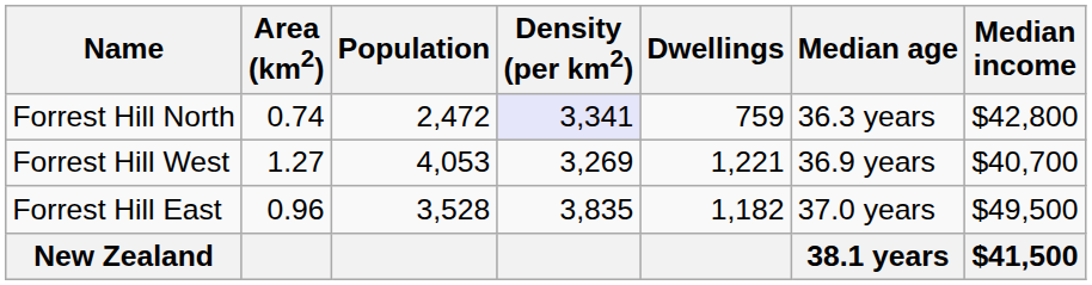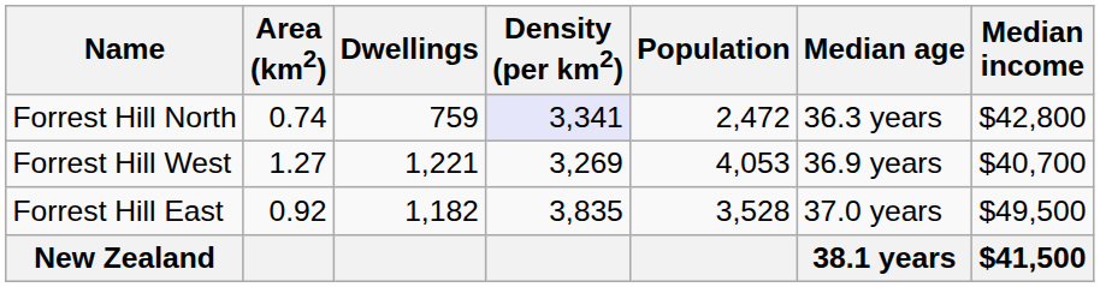 <table class="wikitable">
 <tr>
 <th>Name</th>
 <th>Area<br>(km<sup>2</sup>)</th>
+<th>Dwellings</th>
+<th>Density<br>(per km<sup>2</sup>)</th>
 <th>Population</th>
-<th>Density<br>(per km<sup>2</sup>)</th>
-<th>Dwellings</th>
 <th>Median age</th>
 <th>Median<br>income</th>
 </tr>
 <tr>
 <td>Forrest Hill North</td>
 <td style="text-align:right;">0.74</td>
+<td style="text-align:right;">759</td>
+<td style="background: lavender; text-align:right;">3,341</td>
 <td style="text-align:right;">2,472</td>
-<td style="background: lavender; text-align:right;">3,341</td>
-<td style="text-align:right;">759</td>
 <td>36.3 years</td>
 <td>$42,800</td>
 </tr>
 <tr>
 <td>Forrest Hill West</td>
 <td style="text-align:right;">1.27</td>
+<td style="text-align:right;">1,221</td>
+<td style="text-align:right;">3,269</td>
 <td style="text-align:right;">4,053</td>
-<td style="text-align:right;">3,269</td>
-<td style="text-align:right;">1,221</td>
 <td>36.9 years</td>
 <td>$40,700</td>
 </tr>
 <tr>
 <td>Forrest Hill East</td>
-<td style="text-align:right;">0.96</td>
+<td style="text-align:right;">0.92</td>
+<td style="text-align:right;">1,182</td>
+<td style="text-align:right;">3,835</td>
 <td style="text-align:right;">3,528</td>
-<td style="text-align:right;">3,835</td>
-<td style="text-align:right;">1,182</td>
 <td>37.0 years</td>
 <td>$49,500</td>
 </tr>
 <tr>
 <th>New Zealand</th>
 <th></th>
 <th></th>
 <th></th>
 <th></th>
 <th>38.1 years</th>
 <th style="text-align:left;">$41,500</th>
 </tr>
 </table>
